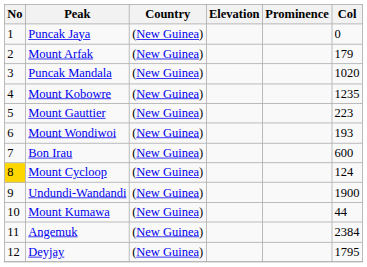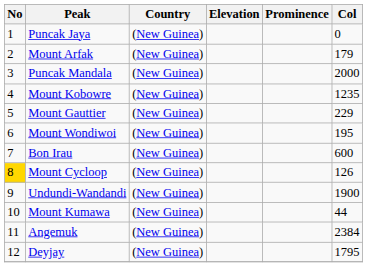 <table class="wikitable sortable">
 <tr>
 <th>No</th>
 <th>Peak</th>
 <th>Country</th>
 <th>Elevation</th>
 <th>Prominence</th>
 <th>Col</th>
 </tr>
 <tr>
 <td>1</td>
 <td><a href='#'>Puncak Jaya</a></td>
 <td> (<a href='#'>New Guinea</a>)</td>
 <td></td>
 <td></td>
 <td>0</td>
 </tr>
 <tr>
 <td>2</td>
 <td><a href='#'>Mount Arfak</a></td>
 <td> (<a href='#'>New Guinea</a>)</td>
 <td></td>
 <td></td>
 <td>179</td>
 </tr>
 <tr>
 <td>3</td>
 <td><a href='#'>Puncak Mandala</a></td>
 <td> (<a href='#'>New Guinea</a>)</td>
 <td></td>
 <td></td>
-<td>1020</td>
+<td>2000</td>
 </tr>
 <tr>
 <td>4</td>
 <td><a href='#'>Mount Kobowre</a></td>
 <td> (<a href='#'>New Guinea</a>)</td>
 <td></td>
 <td></td>
 <td>1235</td>
 </tr>
 <tr>
 <td>5</td>
 <td><a href='#'>Mount Gauttier</a></td>
 <td> (<a href='#'>New Guinea</a>)</td>
 <td></td>
 <td></td>
-<td>223</td>
+<td>229</td>
 </tr>
 <tr>
 <td>6</td>
 <td><a href='#'>Mount Wondiwoi</a></td>
 <td> (<a href='#'>New Guinea</a>)</td>
 <td></td>
 <td></td>
-<td>193</td>
+<td>195</td>
 </tr>
 <tr>
 <td>7</td>
 <td><a href='#'>Bon Irau</a></td>
 <td> (<a href='#'>New Guinea</a>)</td>
 <td></td>
 <td></td>
 <td>600</td>
 </tr>
 <tr>
 <td style="background: gold;">8</td>
 <td><a href='#'>Mount Cycloop</a></td>
 <td> (<a href='#'>New Guinea</a>)</td>
 <td></td>
 <td></td>
-<td>124</td>
+<td>126</td>
 </tr>
 <tr>
 <td>9</td>
 <td><a href='#'>Undundi-Wandandi</a></td>
 <td> (<a href='#'>New Guinea</a>)</td>
 <td></td>
 <td></td>
 <td>1900</td>
 </tr>
 <tr>
 <td>10</td>
 <td><a href='#'>Mount Kumawa</a></td>
 <td> (<a href='#'>New Guinea</a>)</td>
 <td></td>
 <td></td>
 <td>44</td>
 </tr>
 <tr>
 <td>11</td>
 <td><a href='#'>Angemuk</a></td>
 <td> (<a href='#'>New Guinea</a>)</td>
 <td></td>
 <td></td>
 <td>2384</td>
 </tr>
 <tr>
 <td>12</td>
 <td><a href='#'>Deyjay</a></td>
 <td> (<a href='#'>New Guinea</a>)</td>
 <td></td>
 <td></td>
 <td>1795</td>
 </tr>
 <tr>
 </tr>
 </table>
